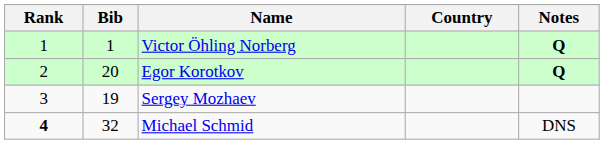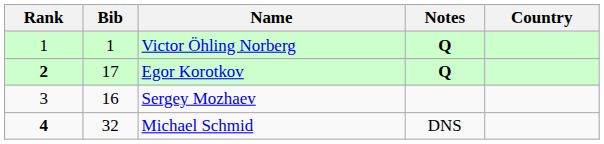 <table class="wikitable" style="text-align:center;" width=90%>
 <tr>
 <th>Rank</th>
 <th>Bib</th>
 <th>Name</th>
+<th>Notes</th>
 <th>Country</th>
-<th>Notes</th>
 </tr>
 <tr bgcolor=ccffcc>
 <td>1</td>
 <td>1</td>
 <td align=left><a href='#'>Victor Öhling Norberg</a></td>
+<td><strong>Q</strong></td>
 <td align=left></td>
-<td><strong>Q</strong></td>
 </tr>
 <tr bgcolor=ccffcc>
-<td>2</td>
-<td>20</td>
+<td><strong>2</strong></td>
+<td>17</td>
 <td align=left><a href='#'>Egor Korotkov</a></td>
+<td><strong>Q</strong></td>
 <td align=left></td>
-<td><strong>Q</strong></td>
 </tr>
 <tr>
 <td>3</td>
-<td>19</td>
+<td>16</td>
 <td align=left><a href='#'>Sergey Mozhaev</a></td>
+<td></td>
 <td align=left></td>
-<td></td>
 </tr>
 <tr>
 <td><strong>4</strong></td>
 <td>32</td>
 <td align=left><a href='#'>Michael Schmid</a></td>
+<td>DNS</td>
 <td align=left></td>
-<td>DNS</td>
 </tr>
 </table>
